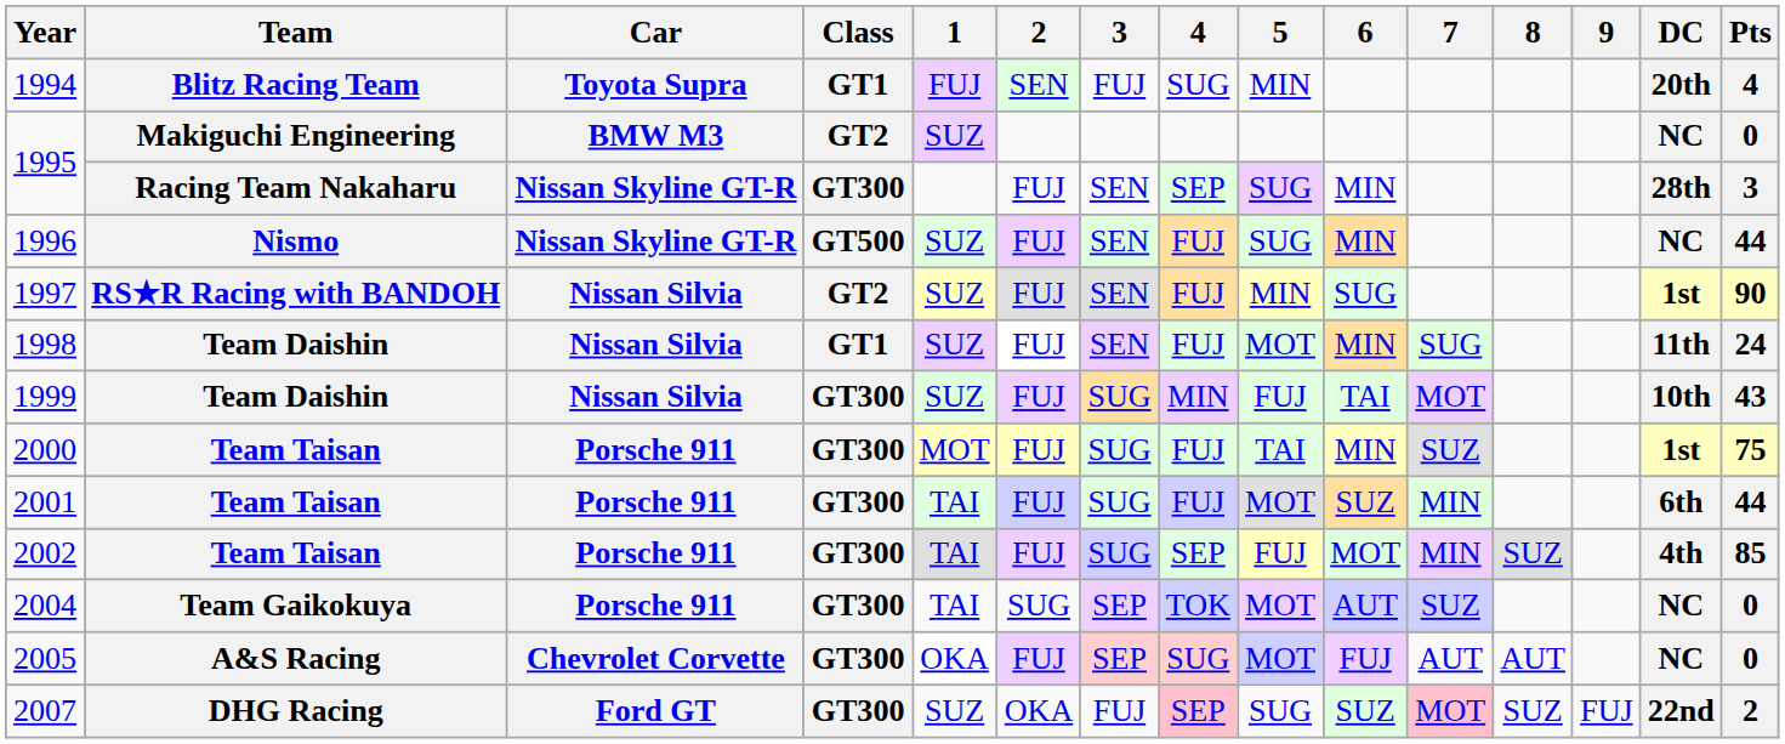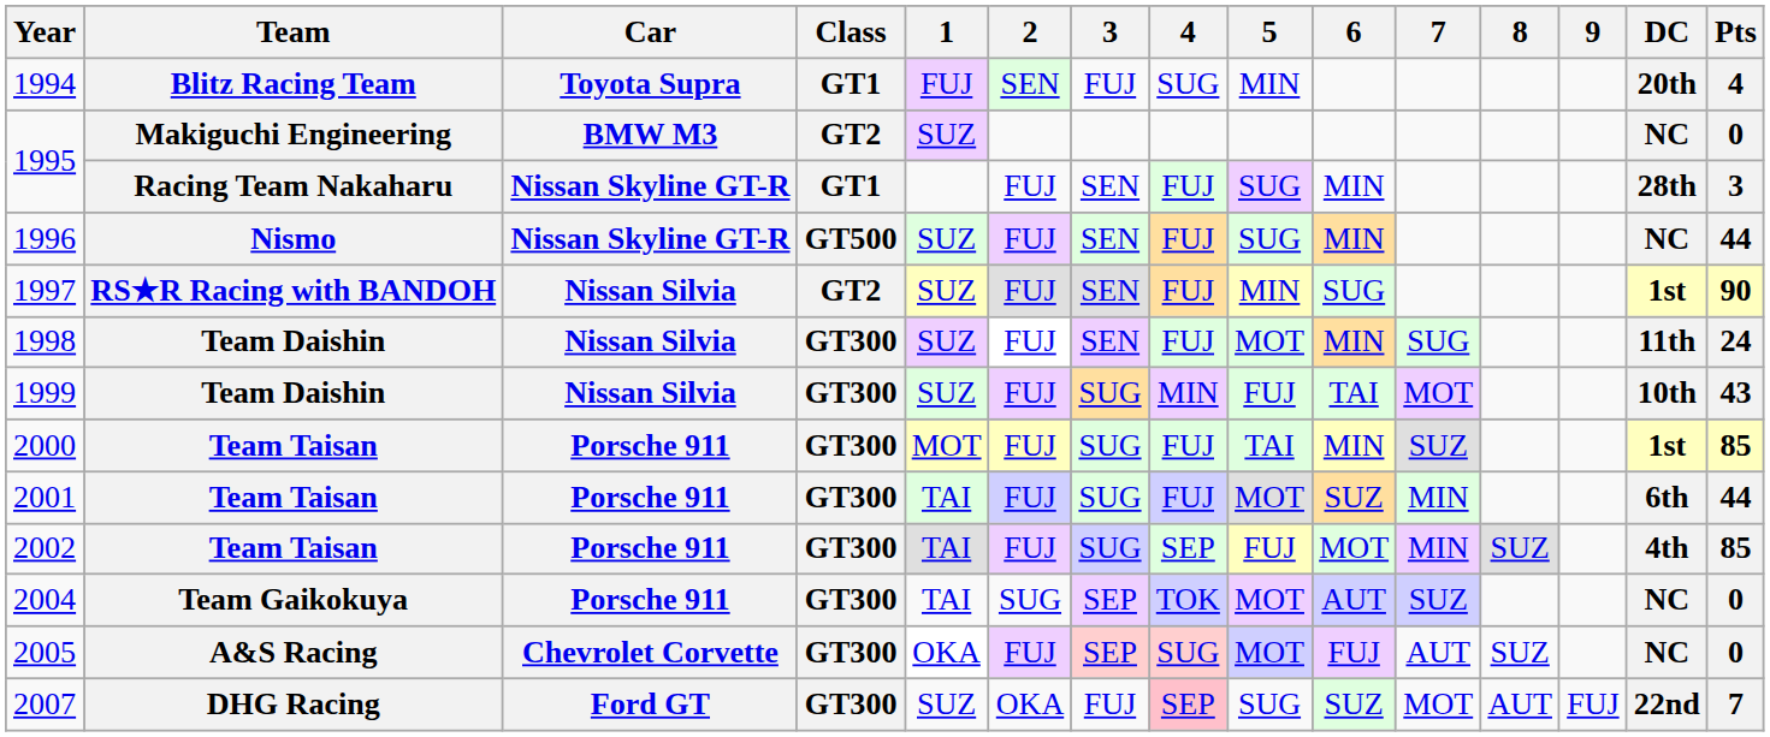 <table class="wikitable" style="text-align:center; font-size:90%">
 <tr>
 <th>Year</th>
 <th>Team</th>
 <th>Car</th>
 <th>Class</th>
 <th>1</th>
 <th>2</th>
 <th>3</th>
 <th>4</th>
 <th>5</th>
 <th>6</th>
 <th>7</th>
 <th>8</th>
 <th>9</th>
 <th>DC</th>
 <th>Pts</th>
 </tr>
 <tr>
 <td><a href='#'>1994</a></td>
 <th><a href='#'>Blitz Racing Team</a></th>
 <th><a href='#'>Toyota Supra</a></th>
 <th>GT1</th>
 <td style="background:#EFCFFF;"><a href='#'>FUJ</a><br></td>
 <td style="background:#DFFFDF;"><a href='#'>SEN</a><br></td>
 <td><a href='#'>FUJ</a></td>
 <td><a href='#'>SUG</a></td>
 <td><a href='#'>MIN</a></td>
 <td></td>
 <td></td>
 <td></td>
 <td></td>
 <th>20th</th>
 <th>4</th>
 </tr>
 <tr>
 <td rowspan="2"><a href='#'>1995</a></td>
 <th>Makiguchi Engineering</th>
 <th><a href='#'>BMW M3</a></th>
 <th>GT2</th>
 <td style="background:#EFCFFF;"><a href='#'>SUZ</a><br></td>
 <td></td>
 <td></td>
 <td></td>
 <td></td>
 <td></td>
 <td></td>
 <td></td>
 <td></td>
 <th>NC</th>
 <th>0</th>
 </tr>
 <tr>
 <th>Racing Team Nakaharu</th>
 <th><a href='#'>Nissan Skyline GT-R</a></th>
-<th>GT300</th>
+<th>GT1</th>
 <td></td>
 <td><a href='#'>FUJ</a></td>
 <td><a href='#'>SEN</a></td>
-<td style="background:#DFFFDF;"><a href='#'>SEP</a><br></td>
+<td style="background:#DFFFDF;"><a href='#'>FUJ</a><br></td>
 <td style="background:#EFCFFF;"><a href='#'>SUG</a><br></td>
 <td><a href='#'>MIN</a></td>
 <td></td>
 <td></td>
 <td></td>
 <th>28th</th>
 <th>3</th>
 </tr>
 <tr>
 <td><a href='#'>1996</a></td>
 <th><a href='#'>Nismo</a></th>
 <th><a href='#'>Nissan Skyline GT-R</a></th>
 <th>GT500</th>
 <td style="background:#DFFFDF;"><a href='#'>SUZ</a><br></td>
 <td style="background:#EFCFFF;"><a href='#'>FUJ</a><br></td>
 <td style="background:#DFFFDF;"><a href='#'>SEN</a><br></td>
 <td style="background:#FFDF9F;"><a href='#'>FUJ</a><br></td>
 <td style="background:#DFFFDF;"><a href='#'>SUG</a><br></td>
 <td style="background:#FFDF9F;"><a href='#'>MIN</a><br></td>
 <td></td>
 <td></td>
 <td></td>
 <th>NC</th>
 <th>44</th>
 </tr>
 <tr>
 <td><a href='#'>1997</a></td>
 <th><a href='#'>RS★R Racing with BANDOH</a></th>
 <th><a href='#'>Nissan Silvia</a></th>
 <th>GT2</th>
 <td style="background:#FFFFBF;"><a href='#'>SUZ</a><br></td>
 <td style="background:#DFDFDF;"><a href='#'>FUJ</a><br></td>
 <td style="background:#DFDFDF;"><a href='#'>SEN</a><br></td>
 <td style="background:#FFDF9F;"><a href='#'>FUJ</a><br></td>
 <td style="background:#FFFFBF;"><a href='#'>MIN</a><br></td>
 <td style="background:#DFFFDF;"><a href='#'>SUG</a><br></td>
 <td></td>
 <td></td>
 <td></td>
 <td style="background:#FFFFBF;"><strong>1st</strong></td>
 <td style="background:#FFFFBF;"><strong>90</strong></td>
 </tr>
 <tr>
 <td><a href='#'>1998</a></td>
 <th>Team Daishin</th>
 <th><a href='#'>Nissan Silvia</a></th>
-<th>GT1</th>
+<th>GT300</th>
 <td style="background:#EFCFFF;"><a href='#'>SUZ</a><br></td>
 <td style="background:#FFFFFF;"><a href='#'>FUJ</a><br></td>
 <td style="background:#EFCFFF;"><a href='#'>SEN</a><br></td>
 <td style="background:#DFFFDF;"><a href='#'>FUJ</a><br></td>
 <td style="background:#DFFFDF;"><a href='#'>MOT</a><br></td>
 <td style="background:#FFDF9F;"><a href='#'>MIN</a><br></td>
 <td style="background:#DFFFDF;"><a href='#'>SUG</a><br></td>
 <td></td>
 <td></td>
 <th>11th</th>
 <th>24</th>
 </tr>
 <tr>
 <td><a href='#'>1999</a></td>
 <th>Team Daishin</th>
 <th><a href='#'>Nissan Silvia</a></th>
 <th>GT300</th>
 <td style="background:#DFFFDF;"><a href='#'>SUZ</a><br></td>
 <td style="background:#EFCFFF;"><a href='#'>FUJ</a><br></td>
 <td style="background:#FFDF9F;"><a href='#'>SUG</a><br></td>
 <td style="background:#EFCFFF;"><a href='#'>MIN</a><br></td>
 <td style="background:#DFFFDF;"><a href='#'>FUJ</a><br></td>
 <td style="background:#DFFFDF;"><a href='#'>TAI</a><br></td>
 <td style="background:#EFCFFF;"><a href='#'>MOT</a><br></td>
 <td></td>
 <td></td>
 <th>10th</th>
 <th>43</th>
 </tr>
 <tr>
 <td><a href='#'>2000</a></td>
 <th><a href='#'>Team Taisan</a></th>
 <th><a href='#'>Porsche 911</a></th>
 <th>GT300</th>
 <td style="background:#FFFFBF;"><a href='#'>MOT</a><br></td>
 <td style="background:#FFFFBF;"><a href='#'>FUJ</a><br></td>
 <td style="background:#DFFFDF;"><a href='#'>SUG</a><br></td>
 <td style="background:#DFFFDF;"><a href='#'>FUJ</a><br></td>
 <td style="background:#DFFFDF;"><a href='#'>TAI</a><br></td>
 <td style="background:#FFFFBF;"><a href='#'>MIN</a><br></td>
 <td style="background:#DFDFDF;"><a href='#'>SUZ</a><br></td>
 <td></td>
 <td></td>
 <td style="background:#FFFFBF;"><strong>1st</strong></td>
-<td style="background:#FFFFBF;"><strong>75</strong></td>
+<td style="background:#FFFFBF;"><strong>85</strong></td>
 </tr>
 <tr>
 <td><a href='#'>2001</a></td>
 <th><a href='#'>Team Taisan</a></th>
 <th><a href='#'>Porsche 911</a></th>
 <th>GT300</th>
 <td style="background:#DFFFDF;"><a href='#'>TAI</a><br></td>
 <td style="background:#CFCFFF;"><a href='#'>FUJ</a><br></td>
 <td style="background:#DFFFDF;"><a href='#'>SUG</a><br></td>
 <td style="background:#CFCFFF;"><a href='#'>FUJ</a><br></td>
 <td style="background:#DFDFDF;"><a href='#'>MOT</a><br></td>
 <td style="background:#FFDF9F;"><a href='#'>SUZ</a><br></td>
 <td style="background:#DFFFDF;"><a href='#'>MIN</a><br></td>
 <td></td>
 <td></td>
 <th>6th</th>
 <th>44</th>
 </tr>
 <tr>
 <td><a href='#'>2002</a></td>
 <th><a href='#'>Team Taisan</a></th>
 <th><a href='#'>Porsche 911</a></th>
 <th>GT300</th>
 <td style="background:#DFDFDF;"><a href='#'>TAI</a><br></td>
 <td style="background:#EFCFFF;"><a href='#'>FUJ</a><br></td>
 <td style="background:#CFCFFF;"><a href='#'>SUG</a><br></td>
 <td style="background:#DFFFDF;"><a href='#'>SEP</a><br></td>
 <td style="background:#FFFFBF;"><a href='#'>FUJ</a><br></td>
 <td style="background:#DFFFDF;"><a href='#'>MOT</a><br></td>
 <td style="background:#EFCFFF;"><a href='#'>MIN</a><br></td>
 <td style="background:#DFDFDF;"><a href='#'>SUZ</a><br></td>
 <td></td>
 <th>4th</th>
 <th>85</th>
 </tr>
 <tr>
 <td><a href='#'>2004</a></td>
 <th>Team Gaikokuya</th>
 <th><a href='#'>Porsche 911</a></th>
 <th>GT300</th>
 <td><a href='#'>TAI</a></td>
 <td><a href='#'>SUG</a></td>
 <td style="background:#EFCFFF"><a href='#'>SEP</a><br></td>
 <td style="background:#CFCFFF"><a href='#'>TOK</a><br></td>
 <td style="background:#EFCFFF"><a href='#'>MOT</a><br></td>
 <td style="background:#CFCFFF"><a href='#'>AUT</a><br></td>
 <td style="background:#CFCFFF"><a href='#'>SUZ</a><br></td>
 <td></td>
 <td></td>
 <th>NC</th>
 <th>0</th>
 </tr>
 <tr>
 <td><a href='#'>2005</a></td>
 <th>A&S Racing</th>
 <th><a href='#'>Chevrolet Corvette</a></th>
 <th>GT300</th>
 <td style="background:#FFFFFF"><a href='#'>OKA</a><br></td>
 <td style="background:#EFCFFF"><a href='#'>FUJ</a><br></td>
 <td style="background:#FFCFCF"><a href='#'>SEP</a><br></td>
 <td style="background:#FFCFCF"><a href='#'>SUG</a><br></td>
 <td style="background:#CFCFFF"><a href='#'>MOT</a><br></td>
 <td style="background:#EFCFFF"><a href='#'>FUJ</a><br></td>
 <td><a href='#'>AUT</a></td>
-<td><a href='#'>AUT</a></td>
+<td><a href='#'>SUZ</a></td>
 <td></td>
 <th>NC</th>
 <th>0</th>
 </tr>
 <tr>
 <td><a href='#'>2007</a></td>
 <th>DHG Racing</th>
 <th><a href='#'>Ford GT</a></th>
 <th>GT300</th>
 <td><a href='#'>SUZ</a></td>
 <td><a href='#'>OKA</a></td>
 <td><a href='#'>FUJ</a></td>
 <td style="background: pink;"><a href='#'>SEP</a></td>
 <td><a href='#'>SUG</a></td>
 <td style="background:#DFFFDF"><a href='#'>SUZ</a><br></td>
-<td style="background: pink;"><a href='#'>MOT</a></td>
-<td><a href='#'>SUZ</a></td>
+<td><a href='#'>MOT</a></td>
+<td><a href='#'>AUT</a></td>
 <td><a href='#'>FUJ</a></td>
 <th>22nd</th>
-<th>2</th>
+<th>7</th>
 </tr>
 </table>
